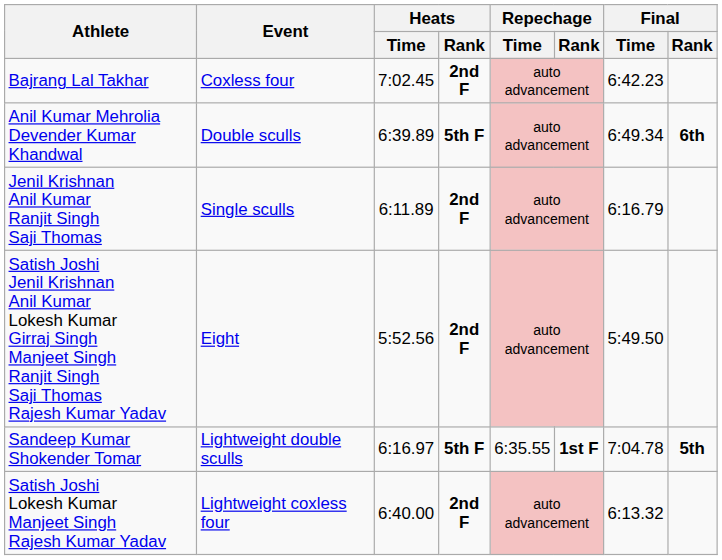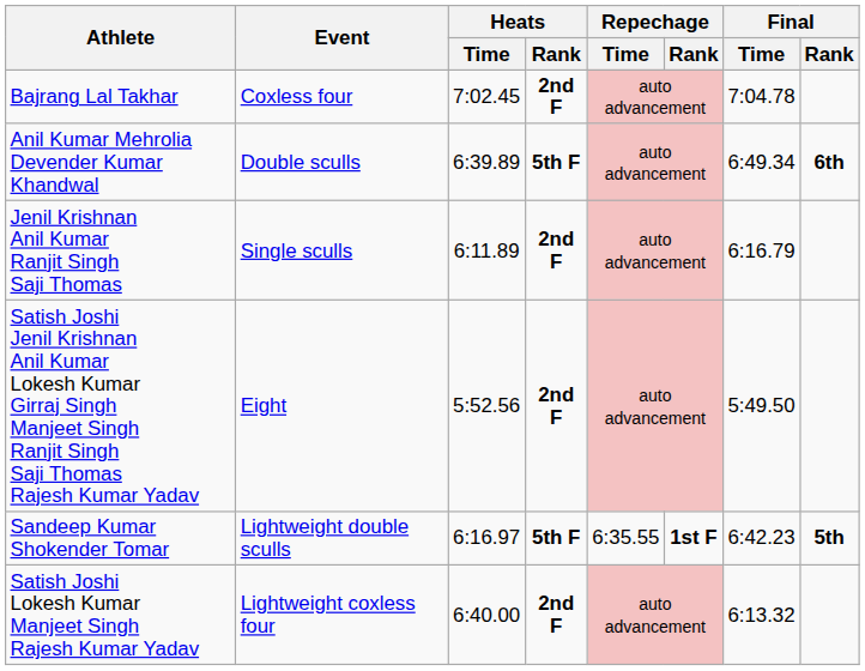 <table class=wikitable style="font-size:90%">
 <tr>
 <th rowspan=2>Athlete</th>
 <th rowspan=2>Event</th>
 <th colspan=2>Heats</th>
 <th colspan=2>Repechage</th>
 <th colspan=2>Final</th>
 </tr>
 <tr>
 <th>Time</th>
 <th>Rank</th>
 <th>Time</th>
 <th>Rank</th>
 <th>Time</th>
 <th>Rank</th>
 </tr>
 <tr>
 <td><a href='#'>Bajrang Lal Takhar</a></td>
 <td><a href='#'>Coxless four</a></td>
 <td align=center>7:02.45</td>
 <td align=center><strong>2nd F</strong></td>
 <td colspan="2" style="text-align:center; background:#f4c2c2;"><small>auto<br>advancement</small></td>
-<td align=center>6:42.23</td>
+<td align=center>7:04.78</td>
 <td align=center></td>
 </tr>
 <tr>
 <td><a href='#'>Anil Kumar Mehrolia</a><br><a href='#'>Devender Kumar Khandwal</a></td>
 <td><a href='#'>Double sculls</a></td>
 <td align=center>6:39.89</td>
 <td align=center><strong>5th F</strong></td>
 <td colspan="2" style="text-align:center; background:#f4c2c2;"><small>auto<br>advancement</small></td>
 <td align=center>6:49.34</td>
 <td align=center><strong>6th</strong></td>
 </tr>
 <tr>
 <td><a href='#'>Jenil Krishnan</a><br><a href='#'>Anil Kumar</a><br><a href='#'>Ranjit Singh</a><br><a href='#'>Saji Thomas</a></td>
 <td><a href='#'>Single sculls</a></td>
 <td align=center>6:11.89</td>
 <td align=center><strong>2nd F</strong></td>
 <td colspan="2" style="text-align:center; background:#f4c2c2;"><small>auto<br>advancement</small></td>
 <td align=center>6:16.79</td>
 <td align=center></td>
 </tr>
 <tr>
 <td><a href='#'>Satish Joshi</a><br><a href='#'>Jenil Krishnan</a><br><a href='#'>Anil Kumar</a><br>Lokesh Kumar<br><a href='#'>Girraj Singh</a><br><a href='#'>Manjeet Singh</a><br><a href='#'>Ranjit Singh</a><br><a href='#'>Saji Thomas</a><br><a href='#'>Rajesh Kumar Yadav</a></td>
 <td><a href='#'>Eight</a></td>
 <td align=center>5:52.56</td>
 <td align=center><strong>2nd F</strong></td>
 <td colspan="2" style="text-align:center; background:#f4c2c2;"><small>auto<br>advancement</small></td>
 <td align=center>5:49.50</td>
 <td align=center></td>
 </tr>
 <tr>
 <td><a href='#'>Sandeep Kumar</a><br><a href='#'>Shokender Tomar</a></td>
 <td><a href='#'>Lightweight double sculls</a></td>
 <td align=center>6:16.97</td>
 <td align=center><strong>5th F</strong></td>
 <td align=center>6:35.55</td>
 <td align=center><strong>1st F</strong></td>
-<td align=center>7:04.78</td>
+<td align=center>6:42.23</td>
 <td align=center><strong>5th</strong></td>
 </tr>
 <tr>
 <td><a href='#'>Satish Joshi</a><br>Lokesh Kumar<br><a href='#'>Manjeet Singh</a><br><a href='#'>Rajesh Kumar Yadav</a></td>
 <td><a href='#'>Lightweight coxless four</a></td>
 <td align=center>6:40.00</td>
 <td align=center><strong>2nd F</strong></td>
 <td colspan="2" style="text-align:center; background:#f4c2c2;"><small>auto<br>advancement</small></td>
 <td align=center>6:13.32</td>
 <td align=center></td>
 </tr>
 </table>
